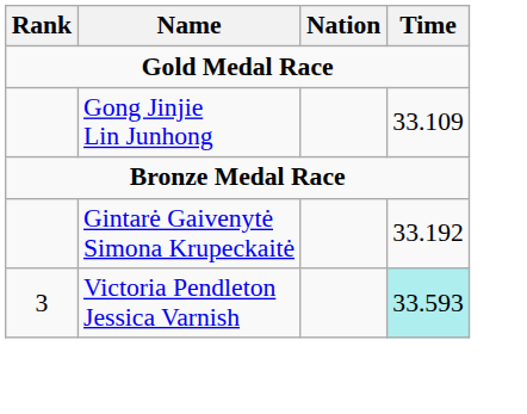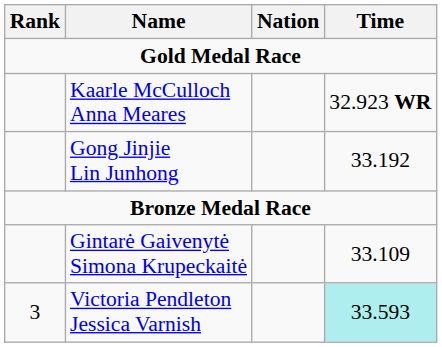 <table class="wikitable" style="text-align:center">
 <tr>
 <th>Rank</th>
 <th>Name</th>
 <th>Nation</th>
 <th>Time</th>
 </tr>
 <tr>
 <td colspan=4><strong>Gold Medal Race</strong></td>
 </tr>
 <tr>
 <td></td>
+<td align=left><a href='#'>Kaarle McCulloch</a><br><a href='#'>Anna Meares</a></td>
+<td align=left></td>
+<td>32.923 <strong>WR</strong></td>
+</tr>
+<tr>
+<td></td>
 <td align=left><a href='#'>Gong Jinjie</a><br><a href='#'>Lin Junhong</a></td>
 <td align=left></td>
-<td>33.109</td>
+<td>33.192</td>
 </tr>
 <tr>
 <td colspan=4><strong>Bronze Medal Race</strong></td>
 </tr>
 <tr>
 <td></td>
 <td align=left><a href='#'>Gintarė Gaivenytė</a><br><a href='#'>Simona Krupeckaitė</a></td>
 <td align=left></td>
-<td>33.192</td>
+<td>33.109</td>
 </tr>
 <tr>
 <td>3</td>
 <td align=left><a href='#'>Victoria Pendleton</a><br><a href='#'>Jessica Varnish</a></td>
 <td align=left></td>
 <td style="background: paleturquoise;">33.593</td>
 </tr>
 </table>
